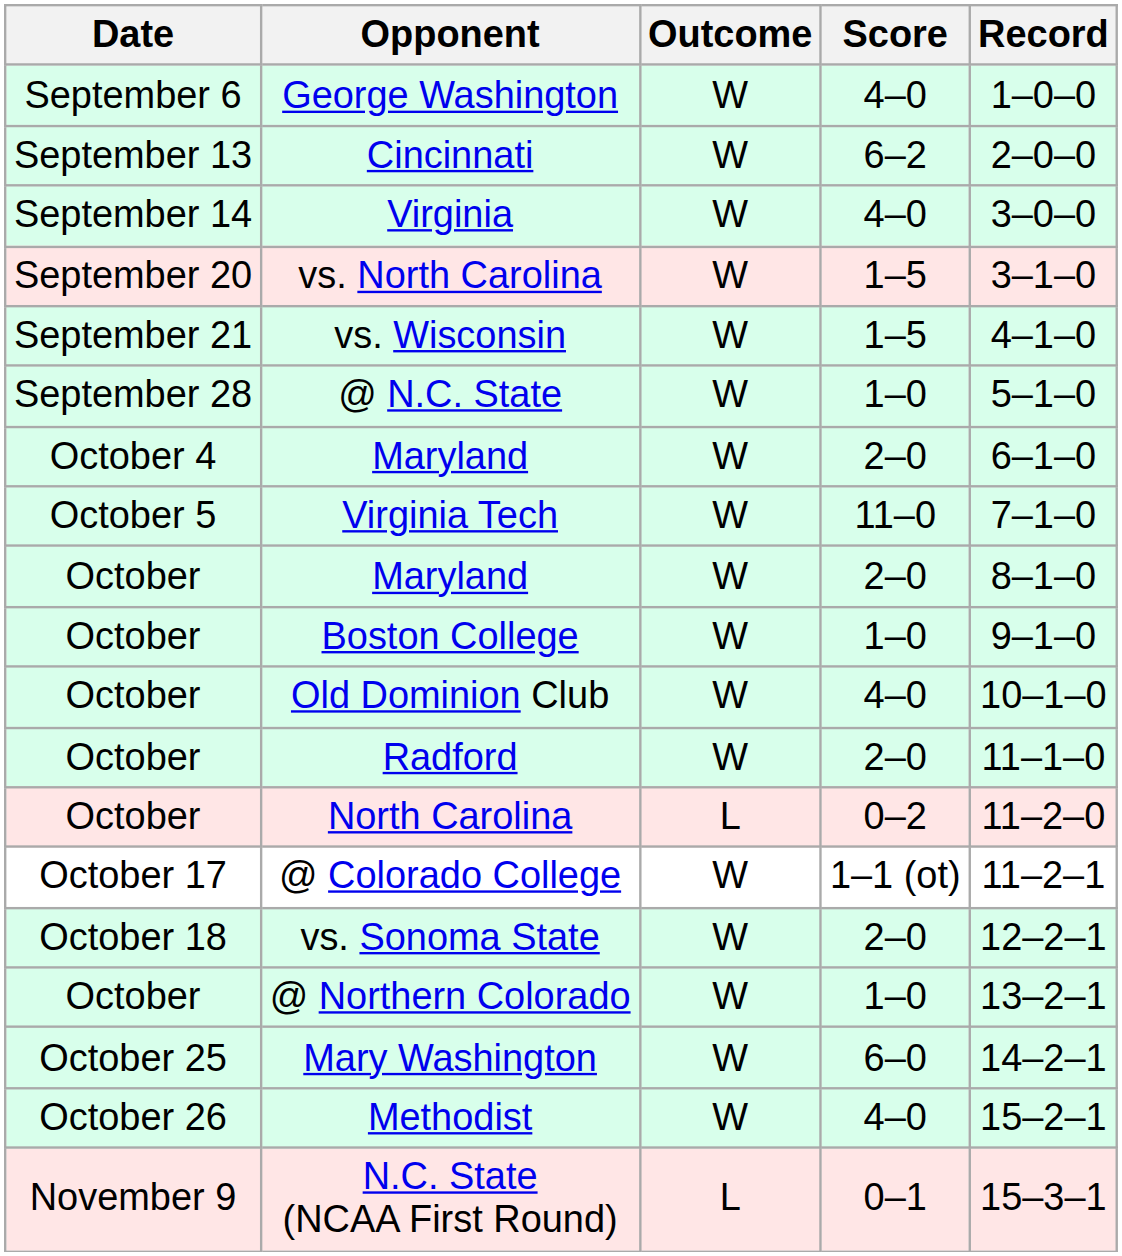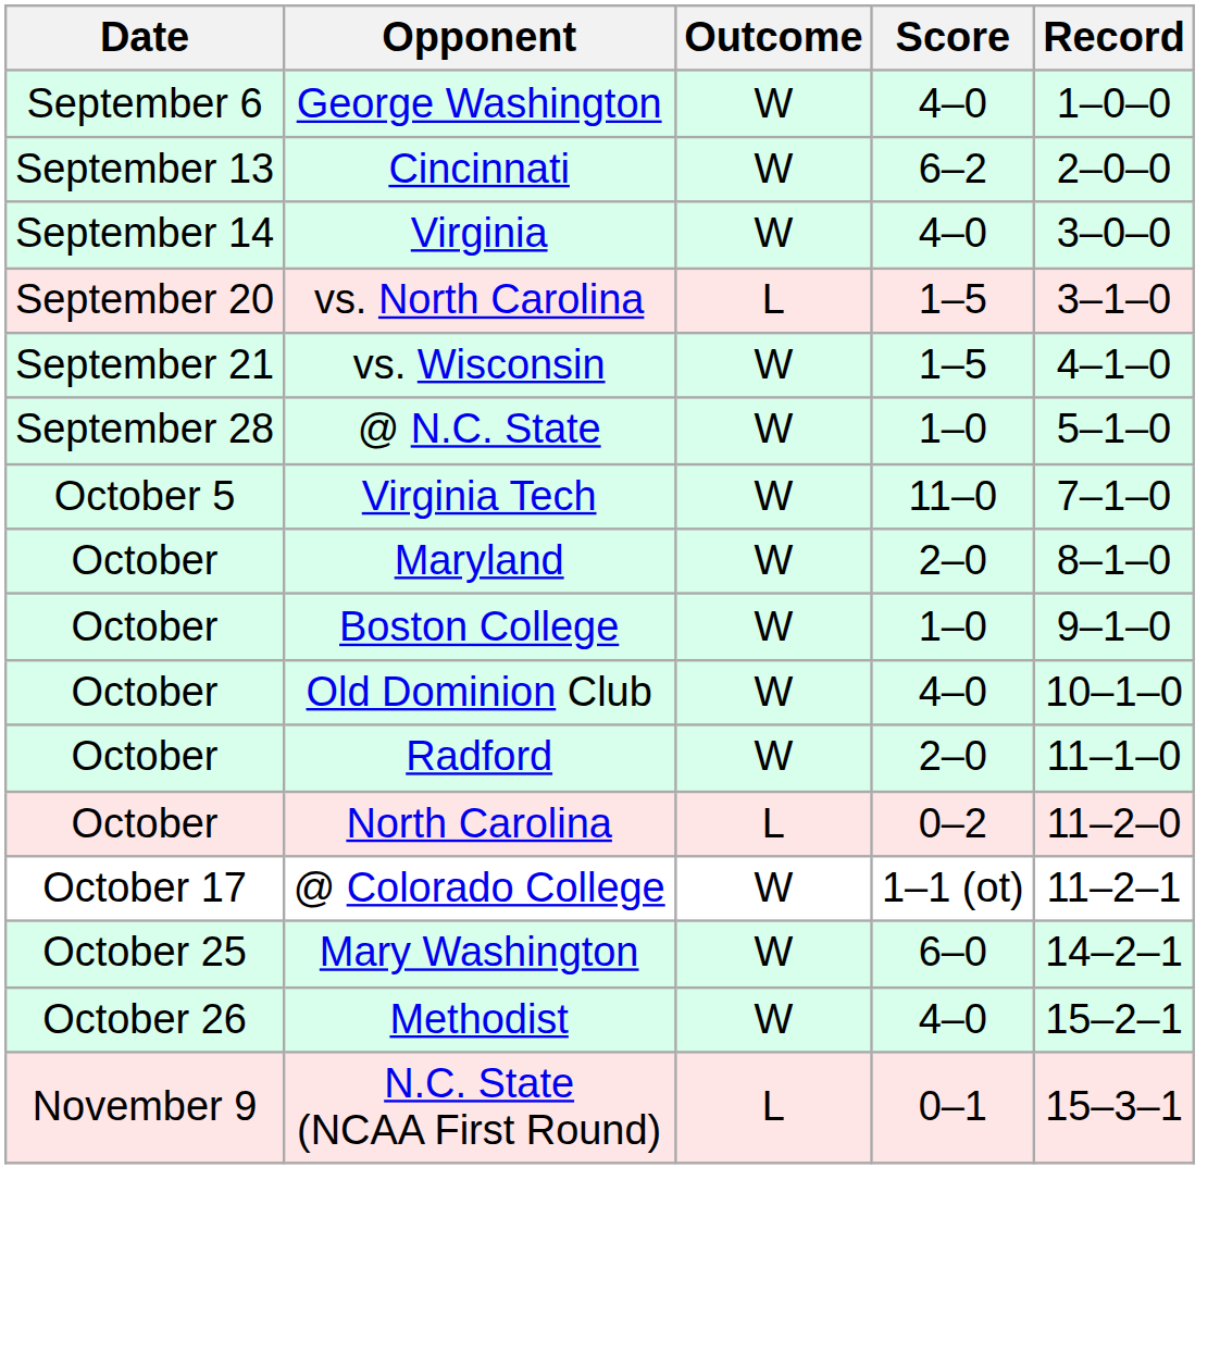 <table class="wikitable">
 <tr>
 <th>Date</th>
 <th>Opponent</th>
 <th>Outcome</th>
 <th>Score</th>
 <th>Record</th>
 </tr>
 <tr align="center" style="background:#D8FFEB;">
 <td>September 6</td>
 <td><a href='#'>George Washington</a></td>
 <td>W</td>
 <td>4–0</td>
 <td>1–0–0</td>
 </tr>
 <tr align="center" style="background:#D8FFEB;">
 <td>September 13</td>
 <td><a href='#'>Cincinnati</a></td>
 <td>W</td>
 <td>6–2</td>
 <td>2–0–0</td>
 </tr>
 <tr align="center" style="background:#D8FFEB;">
 <td>September 14</td>
 <td><a href='#'>Virginia</a></td>
 <td>W</td>
 <td>4–0</td>
 <td>3–0–0</td>
 </tr>
 <tr align="center" style="background:#FFE6E6;">
 <td>September 20</td>
 <td>vs. <a href='#'>North Carolina</a></td>
-<td>W</td>
+<td>L</td>
 <td>1–5</td>
 <td>3–1–0</td>
 </tr>
 <tr align="center" style="background:#D8FFEB;">
 <td>September 21</td>
 <td>vs. <a href='#'>Wisconsin</a></td>
 <td>W</td>
 <td>1–5</td>
 <td>4–1–0</td>
 </tr>
 <tr align="center" style="background:#D8FFEB;">
 <td>September 28</td>
 <td>@ <a href='#'>N.C. State</a></td>
 <td>W</td>
 <td>1–0</td>
 <td>5–1–0</td>
-</tr>
-<tr align="center" style="background:#D8FFEB;">
-<td>October 4</td>
-<td><a href='#'>Maryland</a></td>
-<td>W</td>
-<td>2–0</td>
-<td>6–1–0</td>
 </tr>
 <tr align="center" style="background:#D8FFEB;">
 <td>October 5</td>
 <td><a href='#'>Virginia Tech</a></td>
 <td>W</td>
 <td>11–0</td>
 <td>7–1–0</td>
 </tr>
 <tr align="center" style="background:#D8FFEB;">
 <td>October</td>
 <td><a href='#'>Maryland</a></td>
 <td>W</td>
 <td>2–0</td>
 <td>8–1–0</td>
 </tr>
 <tr align="center" style="background:#D8FFEB;">
 <td>October</td>
 <td><a href='#'>Boston College</a></td>
 <td>W</td>
 <td>1–0</td>
 <td>9–1–0</td>
 </tr>
 <tr align="center" style="background:#D8FFEB;">
 <td>October</td>
 <td><a href='#'>Old Dominion</a> Club</td>
 <td>W</td>
 <td>4–0</td>
 <td>10–1–0</td>
 </tr>
 <tr align="center" style="background:#D8FFEB;">
 <td>October</td>
 <td><a href='#'>Radford</a></td>
 <td>W</td>
 <td>2–0</td>
 <td>11–1–0</td>
 </tr>
 <tr align="center" style="background:#FFE6E6;">
 <td>October</td>
 <td><a href='#'>North Carolina</a></td>
 <td>L</td>
 <td>0–2</td>
 <td>11–2–0</td>
 </tr>
 <tr align="center" style="background:#FFFFFF;">
 <td>October 17</td>
 <td>@ <a href='#'>Colorado College</a></td>
 <td>W</td>
 <td>1–1 (ot)</td>
 <td>11–2–1</td>
 </tr>
 <tr align="center" style="background:#D8FFEB;">
-<td>October 18</td>
-<td>vs. <a href='#'>Sonoma State</a></td>
-<td>W</td>
-<td>2–0</td>
-<td>12–2–1</td>
-</tr>
-<tr align="center" style="background:#D8FFEB;">
-<td>October</td>
-<td>@ <a href='#'>Northern Colorado</a></td>
-<td>W</td>
-<td>1–0</td>
-<td>13–2–1</td>
-</tr>
-<tr align="center" style="background:#D8FFEB;">
 <td>October 25</td>
 <td><a href='#'>Mary Washington</a></td>
 <td>W</td>
 <td>6–0</td>
 <td>14–2–1</td>
 </tr>
 <tr align="center" style="background:#D8FFEB;">
 <td>October 26</td>
 <td><a href='#'>Methodist</a></td>
 <td>W</td>
 <td>4–0</td>
 <td>15–2–1</td>
 </tr>
 <tr align="center" style="background:#FFE6E6;">
 <td>November 9</td>
 <td><a href='#'>N.C. State</a> <br> (NCAA First Round)</td>
 <td>L</td>
 <td>0–1</td>
 <td>15–3–1</td>
 </tr>
 </table>
